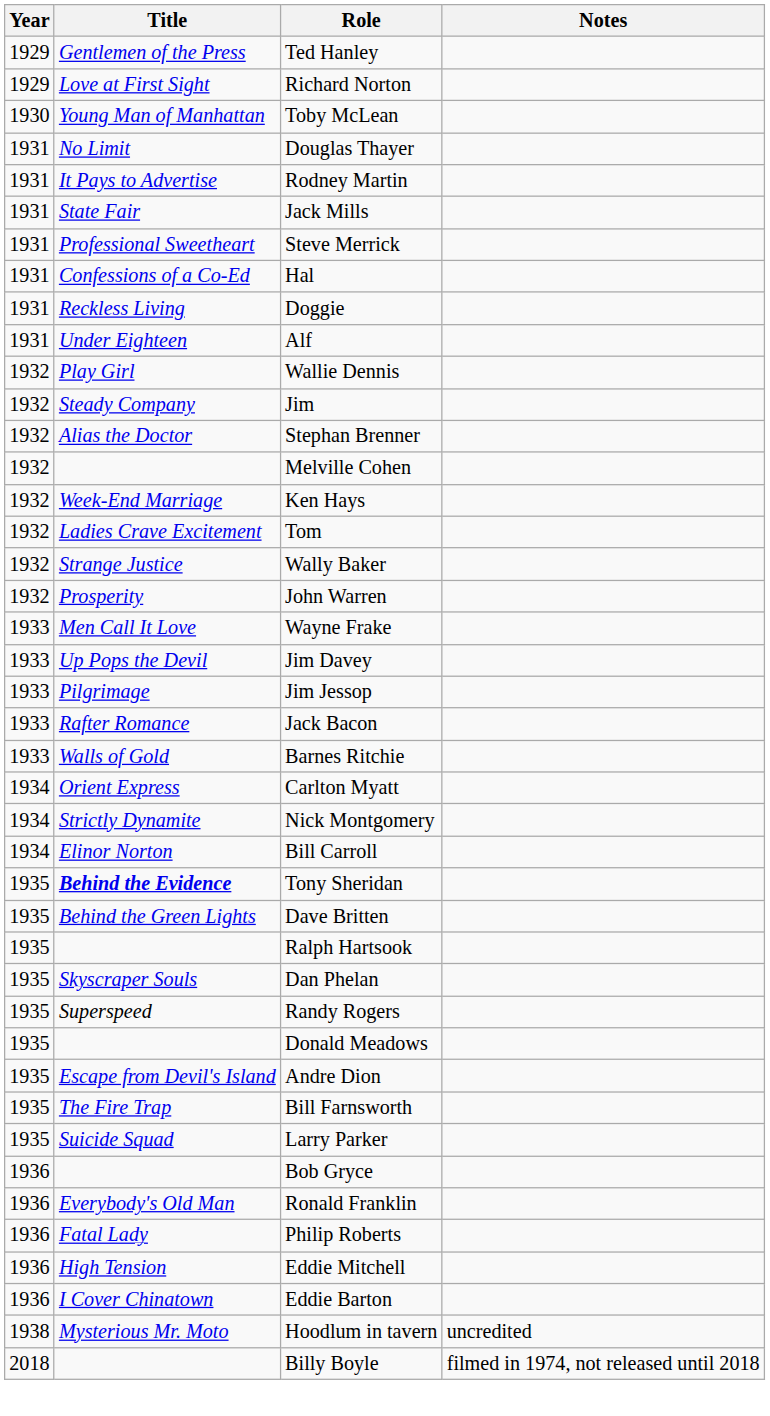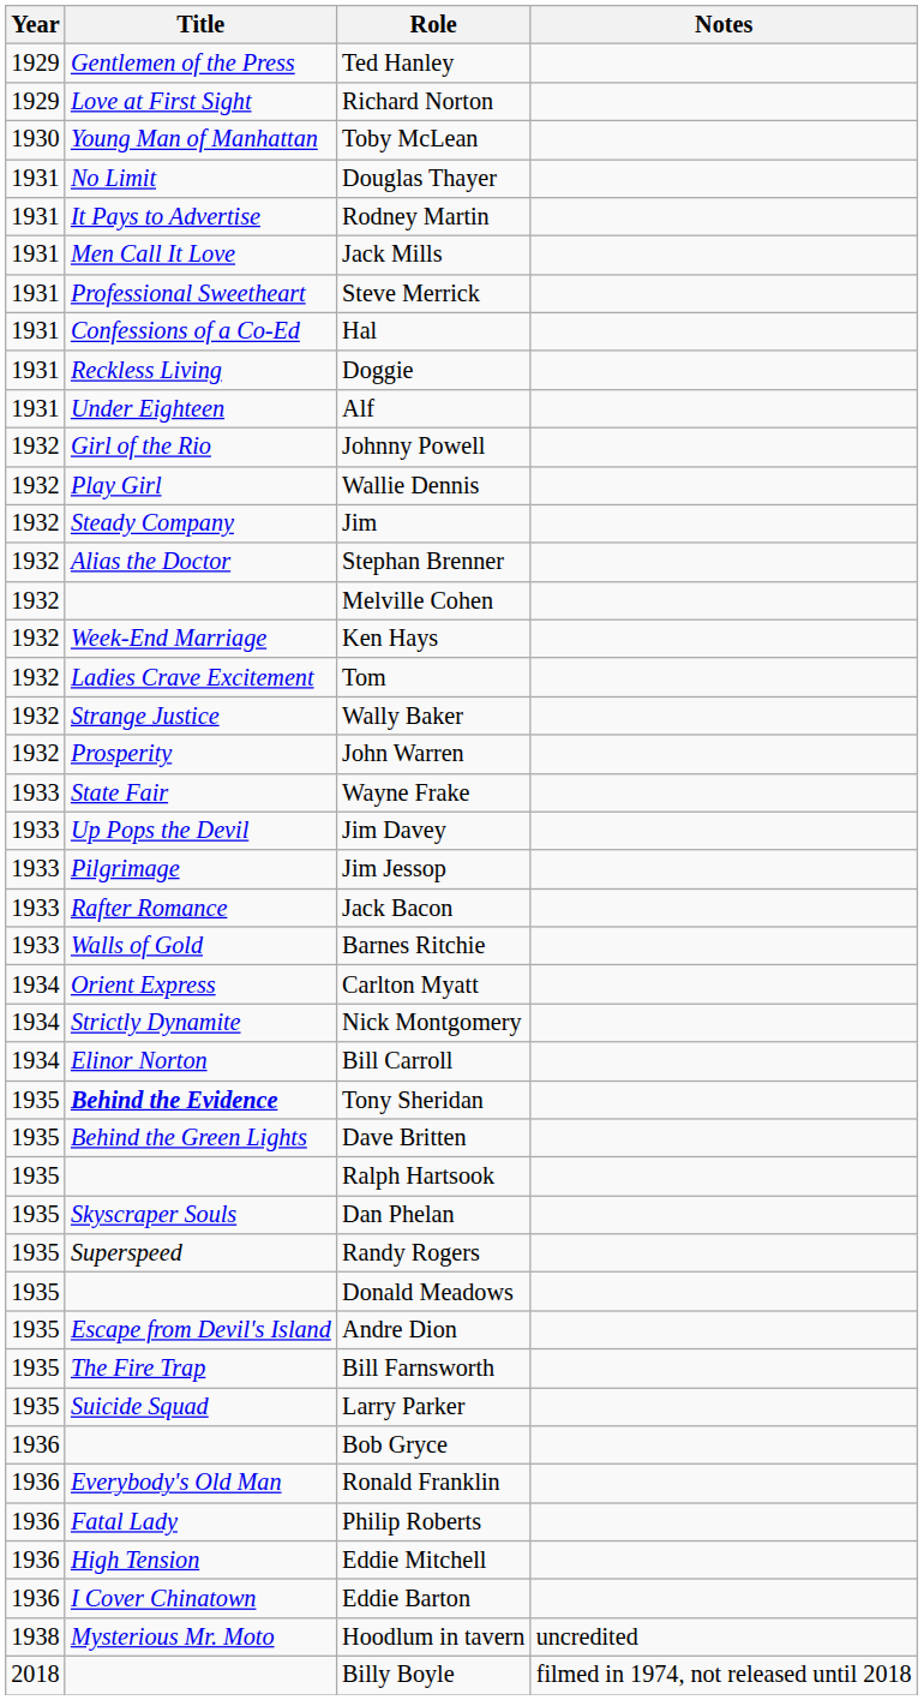 <table class="wikitable sortable">
 <tr>
 <th>Year</th>
 <th>Title</th>
 <th class="unsortable">Role</th>
 <th class="unsortable">Notes</th>
 </tr>
 <tr>
 <td>1929</td>
 <td><em><a href='#'>Gentlemen of the Press</a></em></td>
 <td>Ted Hanley</td>
 <td></td>
 </tr>
 <tr>
 <td>1929</td>
 <td><em><a href='#'>Love at First Sight</a></em></td>
 <td>Richard Norton</td>
 <td></td>
 </tr>
 <tr>
 <td>1930</td>
 <td><em><a href='#'>Young Man of Manhattan</a></em></td>
 <td>Toby McLean</td>
 <td></td>
 </tr>
 <tr>
 <td>1931</td>
 <td><em><a href='#'>No Limit</a></em></td>
 <td>Douglas Thayer</td>
 <td></td>
 </tr>
 <tr>
 <td>1931</td>
 <td><em><a href='#'>It Pays to Advertise</a></em></td>
 <td>Rodney Martin</td>
 <td></td>
 </tr>
 <tr>
 <td>1931</td>
-<td><em><a href='#'>State Fair</a></em></td>
+<td><em><a href='#'>Men Call It Love</a></em></td>
 <td>Jack Mills</td>
 <td></td>
 </tr>
 <tr>
 <td>1931</td>
 <td><em><a href='#'>Professional Sweetheart</a></em></td>
 <td>Steve Merrick</td>
 <td></td>
 </tr>
 <tr>
 <td>1931</td>
 <td><em><a href='#'>Confessions of a Co-Ed</a></em></td>
 <td>Hal</td>
 <td></td>
 </tr>
 <tr>
 <td>1931</td>
 <td><em><a href='#'>Reckless Living</a></em></td>
 <td>Doggie</td>
 <td></td>
 </tr>
 <tr>
 <td>1931</td>
 <td><em><a href='#'>Under Eighteen</a></em></td>
 <td>Alf</td>
+<td></td>
+</tr>
+<tr>
+<td>1932</td>
+<td><em><a href='#'>Girl of the Rio</a></em></td>
+<td>Johnny Powell</td>
 <td></td>
 </tr>
 <tr>
 <td>1932</td>
 <td><em><a href='#'>Play Girl</a></em></td>
 <td>Wallie Dennis</td>
 <td></td>
 </tr>
 <tr>
 <td>1932</td>
 <td><em><a href='#'>Steady Company</a></em></td>
 <td>Jim</td>
 <td></td>
 </tr>
 <tr>
 <td>1932</td>
 <td><em><a href='#'>Alias the Doctor</a></em></td>
 <td>Stephan Brenner</td>
 <td></td>
 </tr>
 <tr>
 <td>1932</td>
 <td><em></em></td>
 <td>Melville Cohen</td>
 <td></td>
 </tr>
 <tr>
 <td>1932</td>
 <td><em><a href='#'>Week-End Marriage</a></em></td>
 <td>Ken Hays</td>
 <td></td>
 </tr>
 <tr>
 <td>1932</td>
 <td><em><a href='#'>Ladies Crave Excitement</a></em></td>
 <td>Tom</td>
 <td></td>
 </tr>
 <tr>
 <td>1932</td>
 <td><em><a href='#'>Strange Justice</a></em></td>
 <td>Wally Baker</td>
 <td></td>
 </tr>
 <tr>
 <td>1932</td>
 <td><em><a href='#'>Prosperity</a></em></td>
 <td>John Warren</td>
 <td></td>
 </tr>
 <tr>
 <td>1933</td>
-<td><em><a href='#'>Men Call It Love</a></em></td>
+<td><em><a href='#'>State Fair</a></em></td>
 <td>Wayne Frake</td>
 <td></td>
 </tr>
 <tr>
 <td>1933</td>
 <td><em><a href='#'>Up Pops the Devil</a></em></td>
 <td>Jim Davey</td>
 <td></td>
 </tr>
 <tr>
 <td>1933</td>
 <td><em><a href='#'>Pilgrimage</a></em></td>
 <td>Jim Jessop</td>
 <td></td>
 </tr>
 <tr>
 <td>1933</td>
 <td><em><a href='#'>Rafter Romance</a></em></td>
 <td>Jack Bacon</td>
 <td></td>
 </tr>
 <tr>
 <td>1933</td>
 <td><em><a href='#'>Walls of Gold</a></em></td>
 <td>Barnes Ritchie</td>
 <td></td>
 </tr>
 <tr>
 <td>1934</td>
 <td><em><a href='#'>Orient Express</a></em></td>
 <td>Carlton Myatt</td>
 <td></td>
 </tr>
 <tr>
 <td>1934</td>
 <td><em><a href='#'>Strictly Dynamite</a></em></td>
 <td>Nick Montgomery</td>
 <td></td>
 </tr>
 <tr>
 <td>1934</td>
 <td><em><a href='#'>Elinor Norton</a></em></td>
 <td>Bill Carroll</td>
 <td></td>
 </tr>
 <tr>
 <td>1935</td>
 <td><strong><em><a href='#'>Behind the Evidence</a></em></strong></td>
 <td>Tony Sheridan</td>
 <td></td>
 </tr>
 <tr>
 <td>1935</td>
 <td><em><a href='#'>Behind the Green Lights</a></em></td>
 <td>Dave Britten</td>
 <td></td>
 </tr>
 <tr>
 <td>1935</td>
 <td><em></em></td>
 <td>Ralph Hartsook</td>
 <td></td>
 </tr>
 <tr>
 <td>1935</td>
 <td><em><a href='#'>Skyscraper Souls</a></em></td>
 <td>Dan Phelan</td>
 <td></td>
 </tr>
 <tr>
 <td>1935</td>
 <td><em>Superspeed</em></td>
 <td>Randy Rogers</td>
 <td></td>
 </tr>
 <tr>
 <td>1935</td>
 <td><em></em></td>
 <td>Donald Meadows</td>
 <td></td>
 </tr>
 <tr>
 <td>1935</td>
 <td><em><a href='#'>Escape from Devil's Island</a></em></td>
 <td>Andre Dion</td>
 <td></td>
 </tr>
 <tr>
 <td>1935</td>
 <td><em><a href='#'>The Fire Trap</a></em></td>
 <td>Bill Farnsworth</td>
 <td></td>
 </tr>
 <tr>
 <td>1935</td>
 <td><em><a href='#'>Suicide Squad</a></em></td>
 <td>Larry Parker</td>
 <td></td>
 </tr>
 <tr>
 <td>1936</td>
 <td><em></em></td>
 <td>Bob Gryce</td>
 <td></td>
 </tr>
 <tr>
 <td>1936</td>
 <td><em><a href='#'>Everybody's Old Man</a></em></td>
 <td>Ronald Franklin</td>
 <td></td>
 </tr>
 <tr>
 <td>1936</td>
 <td><em><a href='#'>Fatal Lady</a></em></td>
 <td>Philip Roberts</td>
 <td></td>
 </tr>
 <tr>
 <td>1936</td>
 <td><em><a href='#'>High Tension</a></em></td>
 <td>Eddie Mitchell</td>
 <td></td>
 </tr>
 <tr>
 <td>1936</td>
 <td><em><a href='#'>I Cover Chinatown</a></em></td>
 <td>Eddie Barton</td>
 <td></td>
 </tr>
 <tr>
 <td>1938</td>
 <td><em><a href='#'>Mysterious Mr. Moto</a></em></td>
 <td>Hoodlum in tavern</td>
 <td>uncredited</td>
 </tr>
 <tr>
 <td>2018</td>
 <td><em></em></td>
 <td>Billy Boyle</td>
 <td>filmed in 1974, not released until 2018</td>
 </tr>
 </table>
